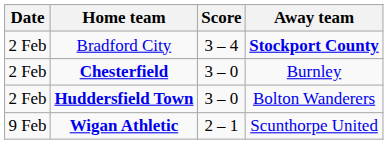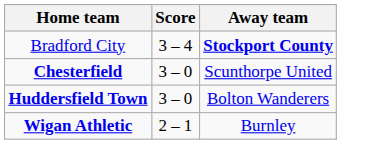 <table class="wikitable" style="text-align: center">
 <tr>
-<th>Date</th>
 <th>Home team</th>
 <th>Score</th>
 <th>Away team</th>
 </tr>
 <tr>
-<td>2 Feb</td>
 <td><a href='#'>Bradford City</a></td>
 <td>3 – 4</td>
 <td><strong><a href='#'>Stockport County</a></strong></td>
 </tr>
 <tr>
-<td>2 Feb</td>
 <td><strong><a href='#'>Chesterfield</a></strong></td>
 <td>3 – 0</td>
-<td><a href='#'>Burnley</a></td>
+<td><a href='#'>Scunthorpe United</a></td>
 </tr>
 <tr>
-<td>2 Feb</td>
 <td><strong><a href='#'>Huddersfield Town</a></strong></td>
 <td>3 – 0</td>
 <td><a href='#'>Bolton Wanderers</a></td>
 </tr>
 <tr>
-<td>9 Feb</td>
 <td><strong><a href='#'>Wigan Athletic</a></strong></td>
 <td>2 – 1</td>
-<td><a href='#'>Scunthorpe United</a></td>
+<td><a href='#'>Burnley</a></td>
 </tr>
 </table>
